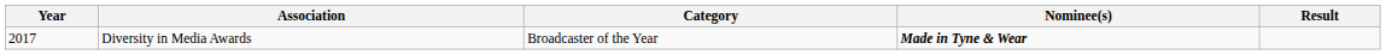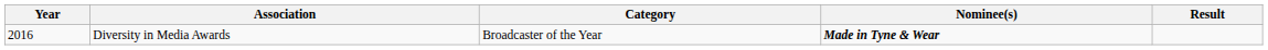 <table class="wikitable" width="100%">
 <tr>
 <th>Year</th>
 <th>Association</th>
 <th>Category</th>
 <th>Nominee(s)</th>
 <th>Result</th>
 </tr>
 <tr>
-<td rowspan="1">2017</td>
+<td rowspan="1">2016</td>
 <td rowspan="1">Diversity in Media Awards</td>
 <td>Broadcaster of the Year</td>
 <td><strong><em>Made in Tyne & Wear</em></strong></td>
 <td></td>
 </tr>
 </table>
